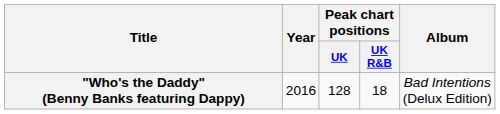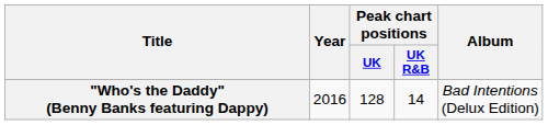 <table class="wikitable plainrowheaders" style="text-align:center;">
 <tr>
 <th scope="col" rowspan="2" style="width:20em;">Title</th>
 <th scope="col" rowspan="2" style="width:1em;">Year</th>
 <th scope="col" colspan="2">Peak chart positions</th>
 <th scope="col" rowspan="2">Album</th>
 </tr>
 <tr>
 <th scope="col" style="width:3em;font-size:85%;"><a href='#'>UK</a></th>
 <th scope="col" style="width:3em;font-size:85%;"><a href='#'>UK R&B</a><br></th>
 </tr>
 <tr>
 <th scope="row">"Who's the Daddy"<br><span>(Benny Banks featuring Dappy)</span></th>
 <td>2016</td>
 <td>128</td>
-<td>18</td>
+<td>14</td>
 <td><em>Bad Intentions</em><br>(Delux Edition)</td>
 </tr>
 </table>
